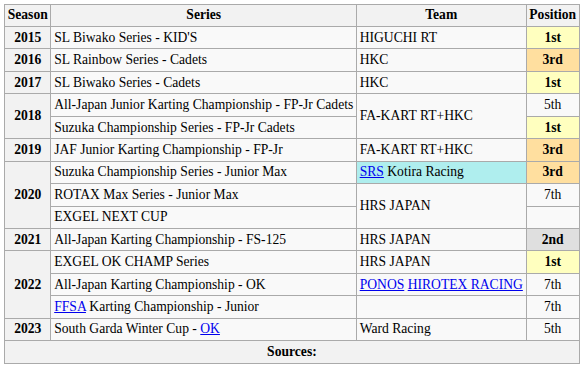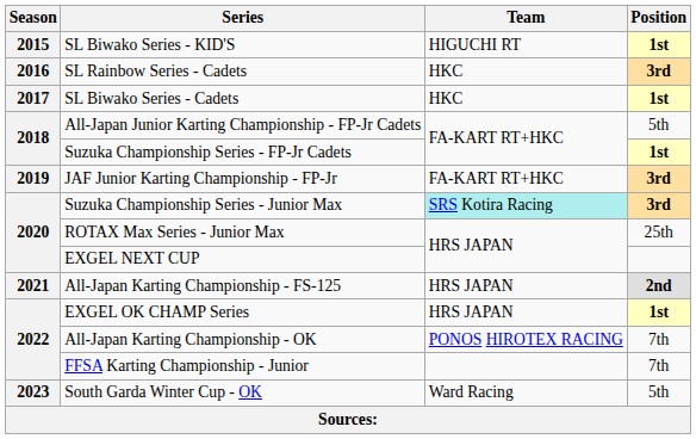 <table class="wikitable" style="font-size: 85%; text-align:center">
 <tr>
 <th>Season</th>
 <th>Series</th>
 <th>Team</th>
 <th>Position</th>
 </tr>
 <tr>
 <th>2015</th>
 <td align="left">SL Biwako Series - KID'S</td>
 <td align="left">HIGUCHI RT</td>
 <td style="background:#FFFFBF"><strong>1st</strong></td>
 </tr>
 <tr>
 <th>2016</th>
 <td align="left">SL Rainbow Series - Cadets</td>
 <td align="left">HKC</td>
 <td style="background:#FFDF9F"><strong>3rd</strong></td>
 </tr>
 <tr>
 <th>2017</th>
 <td align="left">SL Biwako Series - Cadets</td>
 <td align="left">HKC</td>
 <td style="background:#FFFFBF"><strong>1st</strong></td>
 </tr>
 <tr>
 <th rowspan="2">2018</th>
 <td align="left">All-Japan Junior Karting Championship - FP-Jr Cadets</td>
 <td rowspan="2" align="left">FA-KART RT+HKC</td>
 <td>5th</td>
 </tr>
 <tr>
 <td align="left">Suzuka Championship Series - FP-Jr Cadets</td>
 <td style="background:#FFFFBF"><strong>1st</strong></td>
 </tr>
 <tr>
 <th>2019</th>
 <td align="left">JAF Junior Karting Championship - FP-Jr</td>
 <td align="left">FA-KART RT+HKC</td>
 <td style="background:#FFDF9F"><strong>3rd</strong></td>
 </tr>
 <tr>
 <th rowspan="3">2020</th>
 <td align="left">Suzuka Championship Series - Junior Max</td>
 <td align="left" style="background: paleturquoise;"><a href='#'>SRS</a> Kotira Racing</td>
 <td style="background:#FFDF9F"><strong>3rd</strong></td>
 </tr>
 <tr>
 <td align="left">ROTAX Max Series - Junior Max</td>
 <td rowspan="2" align="left">HRS JAPAN</td>
-<td>7th</td>
+<td>25th</td>
 </tr>
 <tr>
 <td align="left">EXGEL NEXT CUP</td>
 <td></td>
 </tr>
 <tr>
 <th>2021</th>
 <td align="left">All-Japan Karting Championship - FS-125</td>
 <td align="left">HRS JAPAN</td>
 <td style="background:#DFDFDF"><strong>2nd</strong></td>
 </tr>
 <tr>
 <th rowspan="3">2022</th>
 <td align="left">EXGEL OK CHAMP Series</td>
 <td align="left">HRS JAPAN</td>
 <td style="background:#FFFFBF"><strong>1st</strong></td>
 </tr>
 <tr>
 <td align="left">All-Japan Karting Championship - OK</td>
 <td align="left"><a href='#'>PONOS</a> <a href='#'>HIROTEX RACING</a></td>
 <td>7th</td>
 </tr>
 <tr>
 <td align="left"><a href='#'>FFSA</a> Karting Championship - Junior</td>
 <td align="left"></td>
 <td>7th</td>
 </tr>
 <tr>
 <th>2023</th>
 <td align="left">South Garda Winter Cup - <a href='#'>OK</a></td>
 <td align="left">Ward Racing</td>
 <td>5th</td>
 </tr>
 <tr>
 <th colspan="4">Sources:</th>
 </tr>
 </table>
